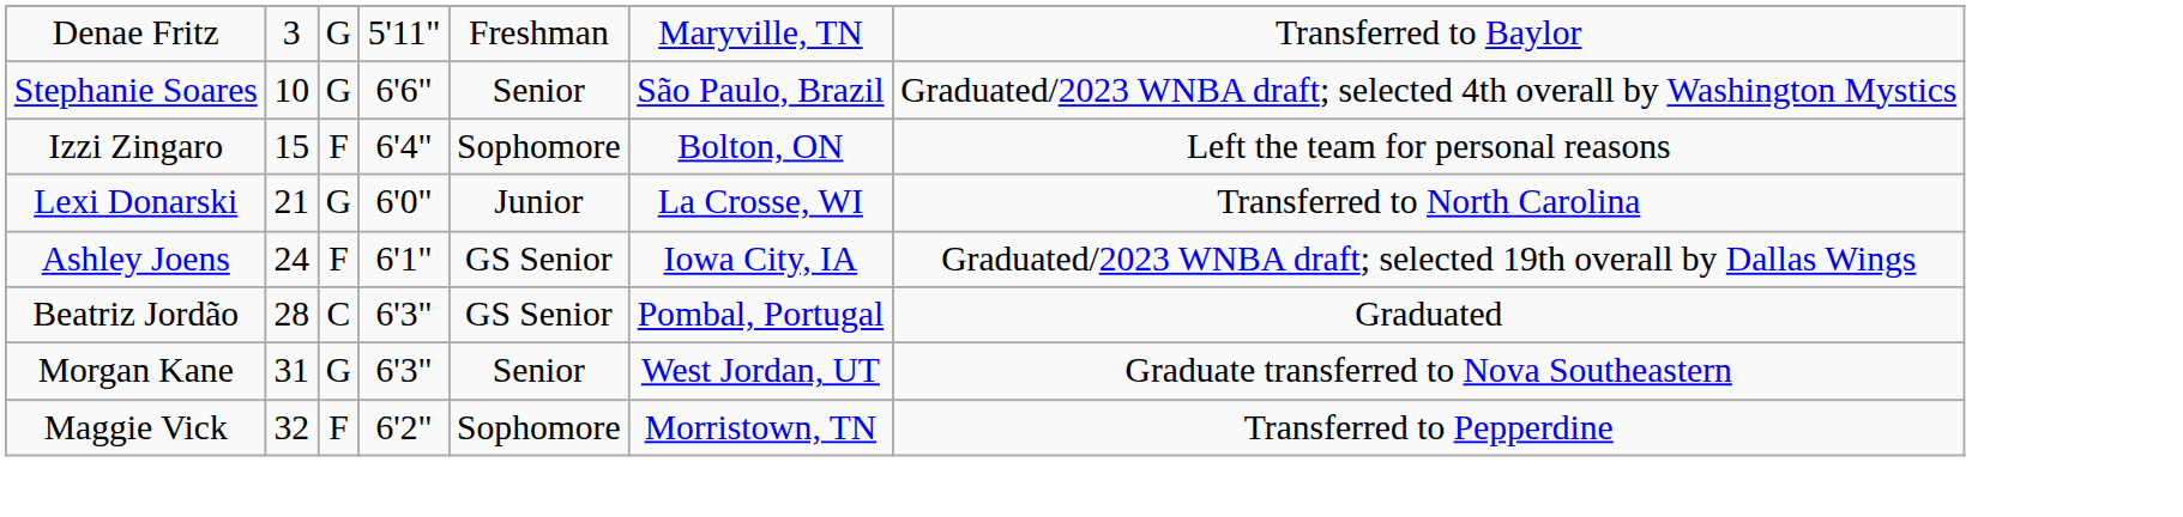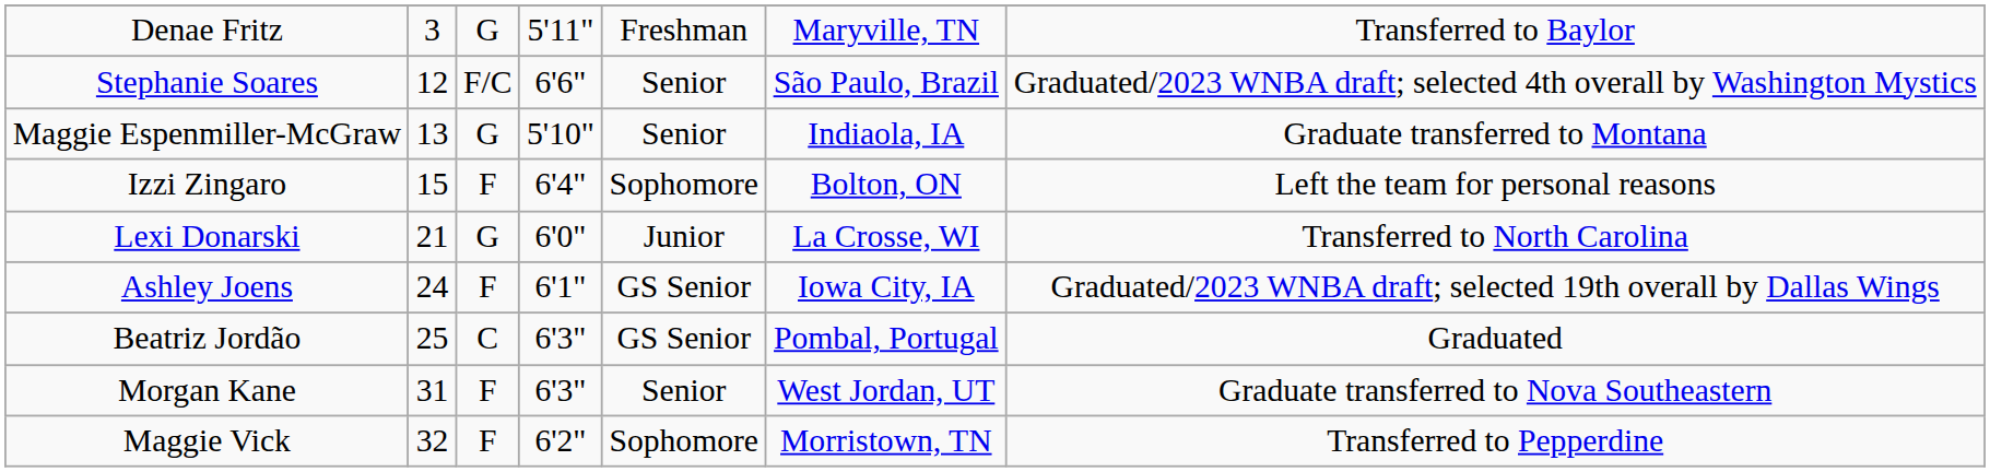 <table class="wikitable sortable" style="text-align: center">
 <tr align=center>
 </tr>
 <tr>
 <td>Denae Fritz</td>
 <td>3</td>
 <td>G</td>
 <td>5'11"</td>
 <td> Freshman</td>
 <td><a href='#'>Maryville, TN</a></td>
 <td>Transferred to <a href='#'>Baylor</a></td>
 </tr>
 <tr>
 <td><a href='#'>Stephanie Soares</a></td>
-<td>10</td>
-<td>G</td>
+<td>12</td>
+<td>F/C</td>
 <td>6'6"</td>
 <td> Senior</td>
 <td><a href='#'>São Paulo, Brazil</a></td>
 <td>Graduated/<a href='#'>2023 WNBA draft</a>; selected 4th overall by <a href='#'>Washington Mystics</a></td>
+</tr>
+<tr>
+<td>Maggie Espenmiller-McGraw</td>
+<td>13</td>
+<td>G</td>
+<td>5'10"</td>
+<td>Senior</td>
+<td><a href='#'>Indiaola, IA</a></td>
+<td>Graduate transferred to <a href='#'>Montana</a></td>
 </tr>
 <tr>
 <td>Izzi Zingaro</td>
 <td>15</td>
 <td>F</td>
 <td>6'4"</td>
 <td> Sophomore</td>
 <td><a href='#'>Bolton, ON</a></td>
 <td>Left the team for personal reasons</td>
 </tr>
 <tr>
 <td><a href='#'>Lexi Donarski</a></td>
 <td>21</td>
 <td>G</td>
 <td>6'0"</td>
 <td>Junior</td>
 <td><a href='#'>La Crosse, WI</a></td>
 <td>Transferred to <a href='#'>North Carolina</a></td>
 </tr>
 <tr>
 <td><a href='#'>Ashley Joens</a></td>
 <td>24</td>
 <td>F</td>
 <td>6'1"</td>
 <td>GS Senior</td>
 <td><a href='#'>Iowa City, IA</a></td>
 <td>Graduated/<a href='#'>2023 WNBA draft</a>; selected 19th overall by <a href='#'>Dallas Wings</a></td>
 </tr>
 <tr>
 <td>Beatriz Jordão</td>
-<td>28</td>
+<td>25</td>
 <td>C</td>
 <td>6'3"</td>
 <td>GS Senior</td>
 <td><a href='#'>Pombal, Portugal</a></td>
 <td>Graduated</td>
 </tr>
 <tr>
 <td>Morgan Kane</td>
 <td>31</td>
-<td>G</td>
+<td>F</td>
 <td>6'3"</td>
 <td> Senior</td>
 <td><a href='#'>West Jordan, UT</a></td>
 <td>Graduate transferred to <a href='#'>Nova Southeastern</a></td>
 </tr>
 <tr>
 <td>Maggie Vick</td>
 <td>32</td>
 <td>F</td>
 <td>6'2"</td>
 <td>Sophomore</td>
 <td><a href='#'>Morristown, TN</a></td>
 <td>Transferred to <a href='#'>Pepperdine</a></td>
 </tr>
 </table>
